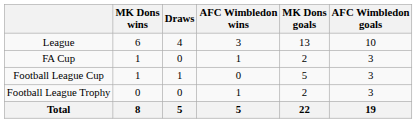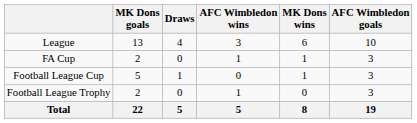 <table class="wikitable" style="text-align: center;">
 <tr>
 <th></th>
-<th>MK Dons<br>wins</th>
+<th>MK Dons<br>goals</th>
 <th>Draws</th>
 <th>AFC Wimbledon<br>wins</th>
-<th>MK Dons<br>goals</th>
+<th>MK Dons<br>wins</th>
 <th>AFC Wimbledon<br>goals</th>
 </tr>
 <tr>
 <td>League</td>
-<td>6</td>
+<td>13</td>
 <td>4</td>
 <td>3</td>
-<td>13</td>
+<td>6</td>
 <td>10</td>
 </tr>
 <tr>
 <td>FA Cup</td>
-<td>1</td>
+<td>2</td>
 <td>0</td>
 <td>1</td>
-<td>2</td>
+<td>1</td>
 <td>3</td>
 </tr>
 <tr>
 <td>Football League Cup</td>
-<td>1</td>
+<td>5</td>
 <td>1</td>
 <td>0</td>
-<td>5</td>
+<td>1</td>
 <td>3</td>
 </tr>
 <tr>
 <td>Football League Trophy</td>
-<td>0</td>
+<td>2</td>
 <td>0</td>
 <td>1</td>
-<td>2</td>
+<td>0</td>
 <td>3</td>
 </tr>
 <tr>
 <th>Total</th>
-<th>8</th>
+<th>22</th>
 <th>5</th>
 <th>5</th>
-<th>22</th>
+<th>8</th>
 <th>19</th>
 </tr>
 </table>
